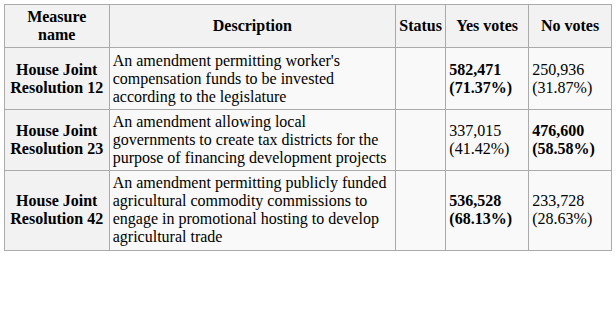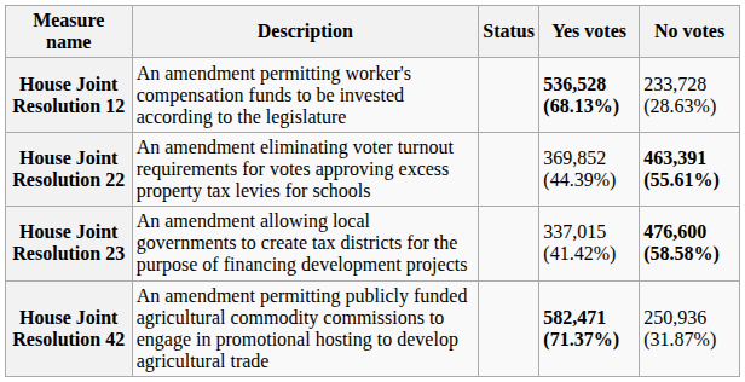 <table class="wikitable sortable plainrowheaders">
 <tr>
 <th scope=col>Measure name</th>
 <th scope=col class=unsortable>Description</th>
 <th scope=col>Status</th>
 <th scope=col>Yes votes</th>
 <th scope=col>No votes</th>
 </tr>
 <tr>
 <th scope=row>House Joint Resolution 12</th>
 <td>An amendment permitting worker's compensation funds to be invested according to the legislature</td>
 <td></td>
-<td><strong>582,471 (71.37%)</strong></td>
-<td>250,936 (31.87%)</td>
+<td><strong>536,528 (68.13%)</strong></td>
+<td>233,728 (28.63%)</td>
+</tr>
+<tr>
+<th scope=row>House Joint Resolution 22</th>
+<td>An amendment eliminating voter turnout requirements for votes approving excess property tax levies for schools</td>
+<td></td>
+<td>369,852 (44.39%)</td>
+<td><strong>463,391 (55.61%)</strong></td>
 </tr>
 <tr>
 <th scope=row>House Joint Resolution 23</th>
 <td>An amendment allowing local governments to create tax districts for the purpose of financing development projects</td>
 <td></td>
 <td>337,015 (41.42%)</td>
 <td><strong>476,600 (58.58%)</strong></td>
 </tr>
 <tr>
 <th scope=row>House Joint Resolution 42</th>
 <td>An amendment permitting publicly funded agricultural commodity commissions to engage in promotional hosting to develop agricultural trade</td>
 <td></td>
-<td><strong>536,528 (68.13%)</strong></td>
-<td>233,728 (28.63%)</td>
+<td><strong>582,471 (71.37%)</strong></td>
+<td>250,936 (31.87%)</td>
 </tr>
 </table>
